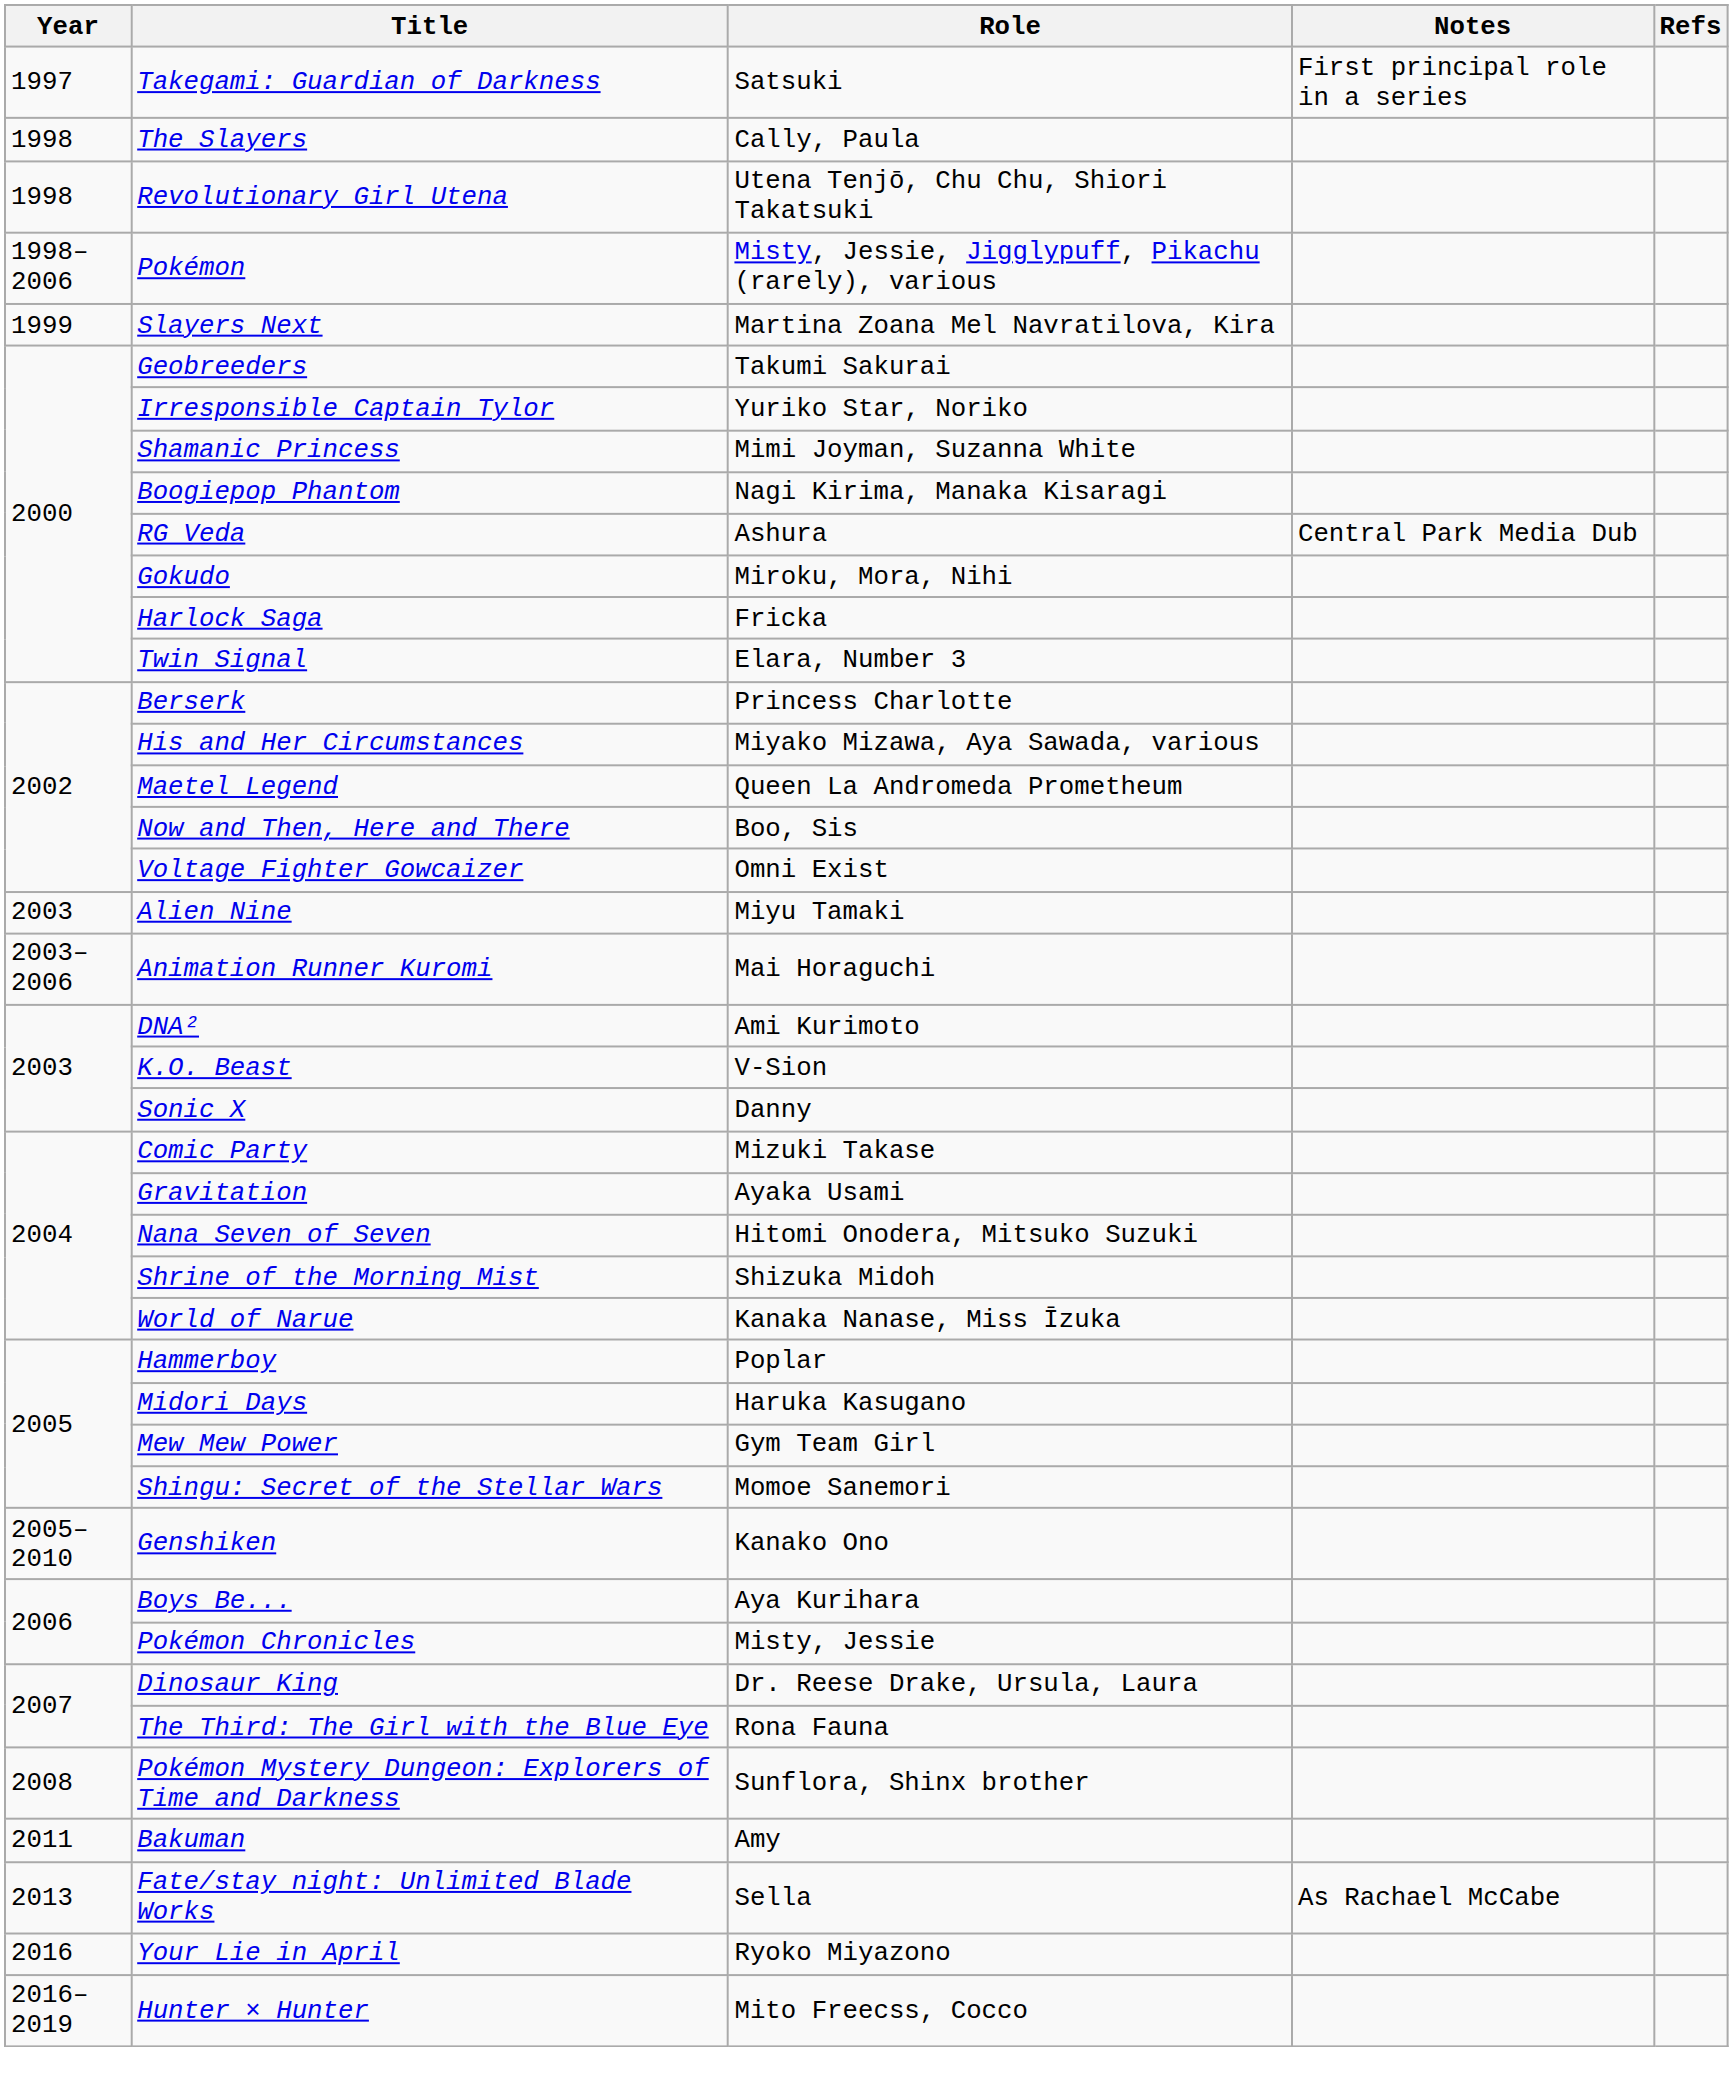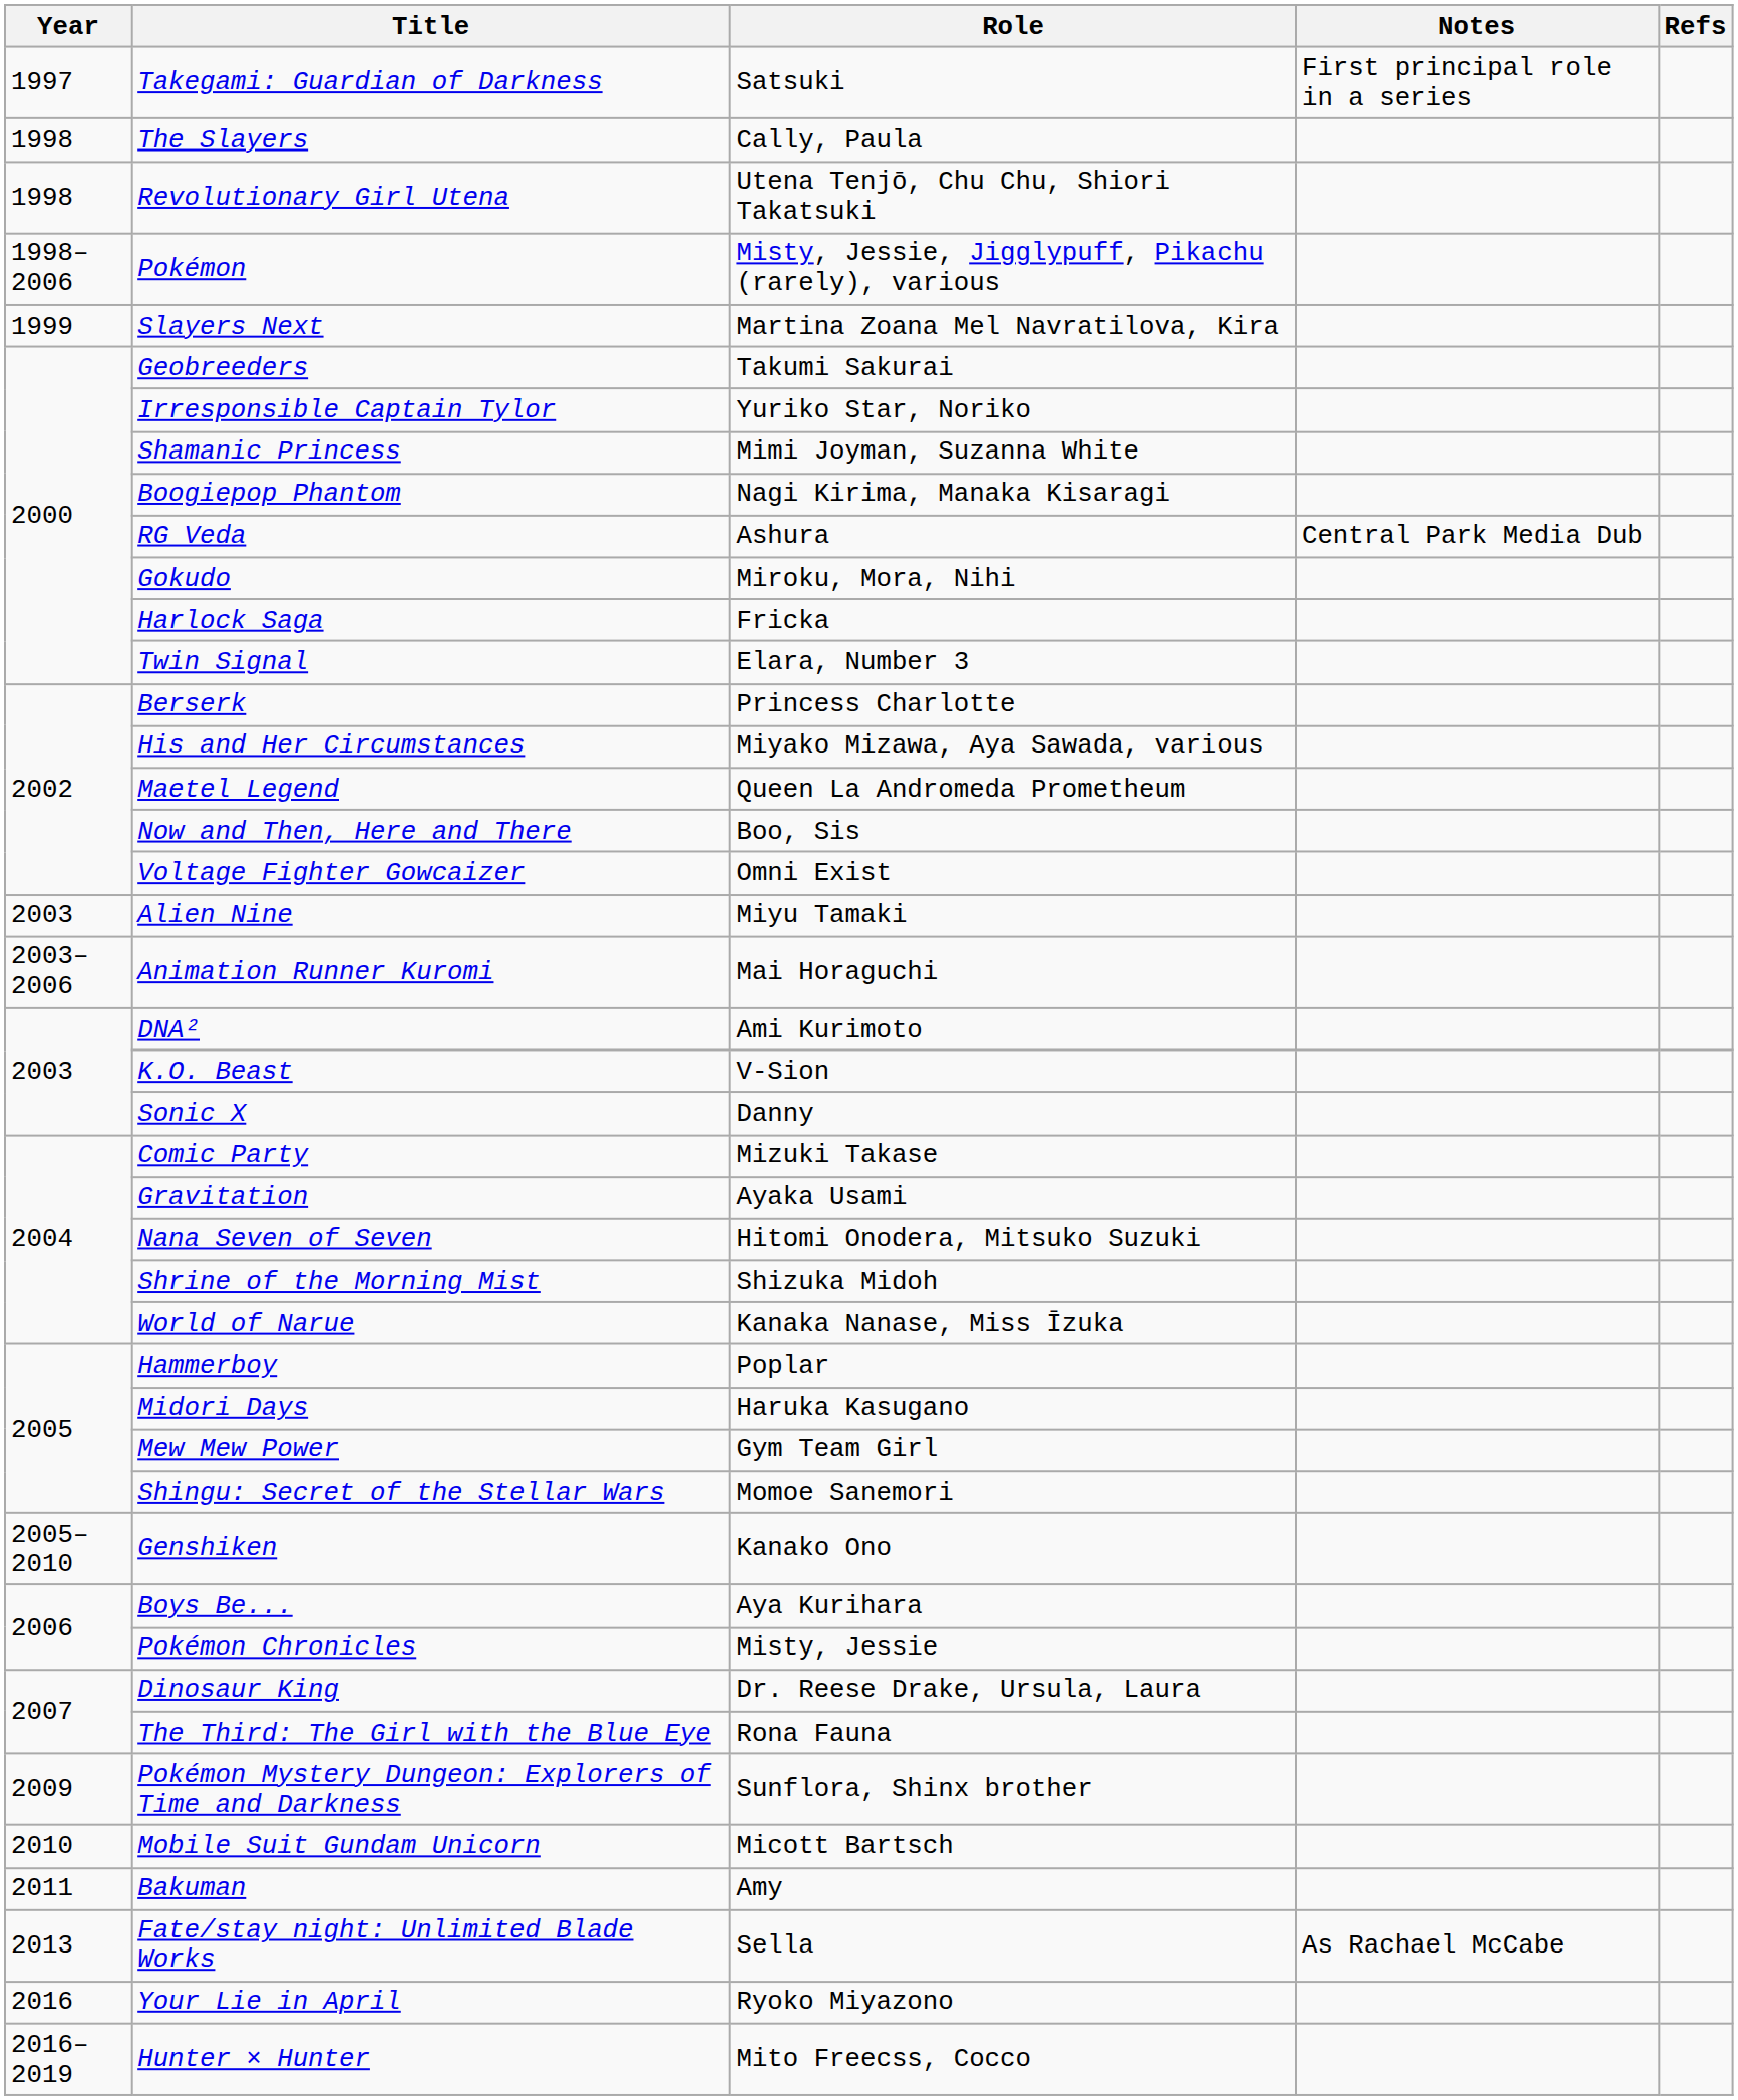 <table class="wikitable sortable plainrowheaders">
 <tr>
 <th>Year</th>
 <th>Title</th>
 <th>Role</th>
 <th class="unsortable">Notes</th>
 <th class="unsortable">Refs</th>
 </tr>
 <tr>
 <td>1997</td>
 <td><em><a href='#'>Takegami: Guardian of Darkness</a></em></td>
 <td>Satsuki</td>
 <td>First principal role in a series</td>
 <td></td>
 </tr>
 <tr>
 <td>1998</td>
 <td><em><a href='#'>The Slayers</a></em></td>
 <td>Cally, Paula</td>
 <td></td>
 <td></td>
 </tr>
 <tr>
 <td>1998</td>
 <td><em><a href='#'>Revolutionary Girl Utena</a></em></td>
 <td>Utena Tenjō, Chu Chu, Shiori Takatsuki</td>
 <td></td>
 <td></td>
 </tr>
 <tr>
 <td>1998–2006</td>
 <td><em><a href='#'>Pokémon</a></em></td>
 <td><a href='#'>Misty</a>, Jessie, <a href='#'>Jigglypuff</a>, <a href='#'>Pikachu</a> (rarely), various</td>
 <td></td>
 <td></td>
 </tr>
 <tr>
 <td>1999</td>
 <td><em><a href='#'>Slayers Next</a></em></td>
 <td>Martina Zoana Mel Navratilova, Kira</td>
 <td></td>
 <td></td>
 </tr>
 <tr>
 <td rowspan="8">2000</td>
 <td><em><a href='#'>Geobreeders</a></em></td>
 <td>Takumi Sakurai</td>
 <td></td>
 <td></td>
 </tr>
 <tr>
 <td><em><a href='#'>Irresponsible Captain Tylor</a></em></td>
 <td>Yuriko Star, Noriko</td>
 <td></td>
 <td></td>
 </tr>
 <tr>
 <td><em><a href='#'>Shamanic Princess</a></em></td>
 <td>Mimi Joyman, Suzanna White</td>
 <td></td>
 <td></td>
 </tr>
 <tr>
 <td><em><a href='#'>Boogiepop Phantom</a></em></td>
 <td>Nagi Kirima, Manaka Kisaragi</td>
 <td></td>
 <td></td>
 </tr>
 <tr>
 <td><em><a href='#'>RG Veda</a></em></td>
 <td>Ashura</td>
 <td>Central Park Media Dub</td>
 <td></td>
 </tr>
 <tr>
 <td><em><a href='#'>Gokudo</a></em></td>
 <td>Miroku, Mora, Nihi</td>
 <td></td>
 <td></td>
 </tr>
 <tr>
 <td><em><a href='#'>Harlock Saga</a></em></td>
 <td>Fricka</td>
 <td></td>
 <td></td>
 </tr>
 <tr>
 <td><em><a href='#'>Twin Signal</a></em></td>
 <td>Elara, Number 3</td>
 <td></td>
 <td></td>
 </tr>
 <tr>
 <td rowspan="5">2002</td>
 <td><em><a href='#'>Berserk</a></em></td>
 <td>Princess Charlotte</td>
 <td></td>
 <td></td>
 </tr>
 <tr>
 <td><em><a href='#'>His and Her Circumstances</a></em></td>
 <td>Miyako Mizawa, Aya Sawada, various</td>
 <td></td>
 <td></td>
 </tr>
 <tr>
 <td><em><a href='#'>Maetel Legend</a></em></td>
 <td>Queen La Andromeda Prometheum</td>
 <td></td>
 <td></td>
 </tr>
 <tr>
 <td><em><a href='#'>Now and Then, Here and There</a></em></td>
 <td>Boo, Sis</td>
 <td></td>
 <td></td>
 </tr>
 <tr>
 <td><em><a href='#'>Voltage Fighter Gowcaizer</a></em></td>
 <td>Omni Exist</td>
 <td></td>
 <td></td>
 </tr>
 <tr>
 <td>2003</td>
 <td><em><a href='#'>Alien Nine</a></em></td>
 <td>Miyu Tamaki</td>
 <td></td>
 <td></td>
 </tr>
 <tr>
 <td>2003–2006</td>
 <td><em><a href='#'>Animation Runner Kuromi</a></em></td>
 <td>Mai Horaguchi</td>
 <td></td>
 <td></td>
 </tr>
 <tr>
 <td rowspan="3">2003</td>
 <td><em><a href='#'>DNA²</a></em></td>
 <td>Ami Kurimoto</td>
 <td></td>
 <td></td>
 </tr>
 <tr>
 <td><em><a href='#'>K.O. Beast</a></em></td>
 <td>V-Sion</td>
 <td></td>
 <td></td>
 </tr>
 <tr>
 <td><em><a href='#'>Sonic X</a></em></td>
 <td>Danny</td>
 <td></td>
 <td></td>
 </tr>
 <tr>
 <td rowspan="5">2004</td>
 <td><em><a href='#'>Comic Party</a></em></td>
 <td>Mizuki Takase</td>
 <td></td>
 <td></td>
 </tr>
 <tr>
 <td><em><a href='#'>Gravitation</a></em></td>
 <td>Ayaka Usami</td>
 <td></td>
 <td></td>
 </tr>
 <tr>
 <td><em><a href='#'>Nana Seven of Seven</a></em></td>
 <td>Hitomi Onodera, Mitsuko Suzuki</td>
 <td></td>
 <td></td>
 </tr>
 <tr>
 <td><em><a href='#'>Shrine of the Morning Mist</a></em></td>
 <td>Shizuka Midoh</td>
 <td></td>
 <td></td>
 </tr>
 <tr>
 <td><em><a href='#'>World of Narue</a></em></td>
 <td>Kanaka Nanase, Miss Īzuka</td>
 <td></td>
 <td></td>
 </tr>
 <tr>
 <td rowspan="4">2005</td>
 <td><em><a href='#'>Hammerboy</a></em></td>
 <td>Poplar</td>
 <td></td>
 <td></td>
 </tr>
 <tr>
 <td><em><a href='#'>Midori Days</a></em></td>
 <td>Haruka Kasugano</td>
 <td></td>
 <td></td>
 </tr>
 <tr>
 <td><em><a href='#'>Mew Mew Power</a></em></td>
 <td>Gym Team Girl</td>
 <td></td>
 <td></td>
 </tr>
 <tr>
 <td><em><a href='#'>Shingu: Secret of the Stellar Wars</a></em></td>
 <td>Momoe Sanemori</td>
 <td></td>
 <td></td>
 </tr>
 <tr>
 <td>2005–2010</td>
 <td><em><a href='#'>Genshiken</a></em></td>
 <td>Kanako Ono</td>
 <td></td>
 <td></td>
 </tr>
 <tr>
 <td rowspan="2">2006</td>
 <td><em><a href='#'>Boys Be...</a></em></td>
 <td>Aya Kurihara</td>
 <td></td>
 <td></td>
 </tr>
 <tr>
 <td><em><a href='#'>Pokémon Chronicles</a></em></td>
 <td>Misty, Jessie</td>
 <td></td>
 <td></td>
 </tr>
 <tr>
 <td rowspan="2">2007</td>
 <td><em><a href='#'>Dinosaur King</a></em></td>
 <td>Dr. Reese Drake, Ursula, Laura</td>
 <td></td>
 <td></td>
 </tr>
 <tr>
 <td><em><a href='#'>The Third: The Girl with the Blue Eye</a></em></td>
 <td>Rona Fauna</td>
 <td></td>
 <td></td>
 </tr>
 <tr>
-<td>2008</td>
+<td>2009</td>
 <td><em><a href='#'>Pokémon Mystery Dungeon: Explorers of Time and Darkness</a></em></td>
 <td>Sunflora, Shinx brother</td>
+<td></td>
+<td></td>
+</tr>
+<tr>
+<td>2010</td>
+<td><em><a href='#'>Mobile Suit Gundam Unicorn</a></em></td>
+<td>Micott Bartsch</td>
 <td></td>
 <td></td>
 </tr>
 <tr>
 <td>2011</td>
 <td><em><a href='#'>Bakuman</a></em></td>
 <td>Amy</td>
 <td></td>
 <td></td>
 </tr>
 <tr>
 <td>2013</td>
 <td><em><a href='#'>Fate/stay night: Unlimited Blade Works</a></em></td>
 <td>Sella</td>
 <td>As Rachael McCabe</td>
 <td></td>
 </tr>
 <tr>
 <td>2016</td>
 <td><em><a href='#'>Your Lie in April</a></em></td>
 <td>Ryoko Miyazono</td>
 <td></td>
 <td></td>
 </tr>
 <tr>
 <td>2016–2019</td>
 <td><em><a href='#'>Hunter × Hunter</a></em></td>
 <td>Mito Freecss, Cocco</td>
 <td></td>
 <td></td>
 </tr>
 </table>
